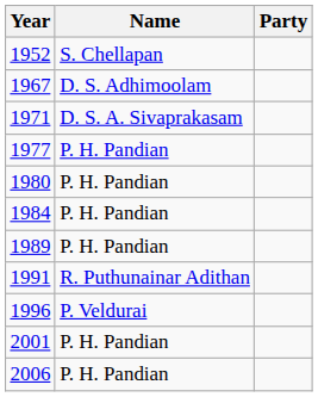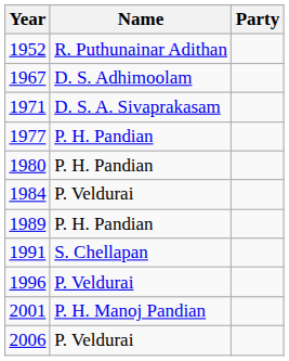 <table class="wikitable sortable">
 <tr>
 <th>Year</th>
 <th>Name</th>
 <th colspan="2">Party</th>
 </tr>
 <tr>
 <td><a href='#'>1952</a></td>
-<td><a href='#'>S. Chellapan</a></td>
+<td><a href='#'>R. Puthunainar Adithan</a></td>
 <td></td>
 </tr>
 <tr>
 <td><a href='#'>1967</a></td>
 <td><a href='#'>D. S. Adhimoolam</a></td>
 <td></td>
 </tr>
 <tr>
 <td><a href='#'>1971</a></td>
 <td><a href='#'>D. S. A. Sivaprakasam</a></td>
 <td></td>
 </tr>
 <tr>
 <td><a href='#'>1977</a></td>
 <td><a href='#'>P. H. Pandian</a></td>
 <td></td>
 </tr>
 <tr>
 <td><a href='#'>1980</a></td>
 <td>P. H. Pandian</td>
 <td></td>
 </tr>
 <tr>
 <td><a href='#'>1984</a></td>
-<td>P. H. Pandian</td>
+<td>P. Veldurai</td>
 <td></td>
 </tr>
 <tr>
 <td><a href='#'>1989</a></td>
 <td>P. H. Pandian</td>
 <td></td>
 </tr>
 <tr>
 <td><a href='#'>1991</a></td>
-<td><a href='#'>R. Puthunainar Adithan</a></td>
+<td><a href='#'>S. Chellapan</a></td>
 <td></td>
 </tr>
 <tr>
 <td><a href='#'>1996</a></td>
 <td><a href='#'>P. Veldurai</a></td>
 <td></td>
 </tr>
 <tr>
 <td><a href='#'>2001</a></td>
-<td>P. H. Pandian</td>
+<td><a href='#'>P. H. Manoj Pandian</a></td>
 <td></td>
 </tr>
 <tr>
 <td><a href='#'>2006</a></td>
-<td>P. H. Pandian</td>
+<td>P. Veldurai</td>
 <td></td>
 </tr>
 </table>
